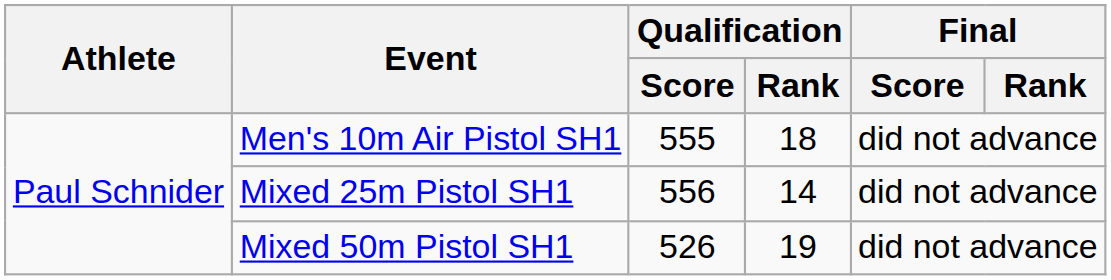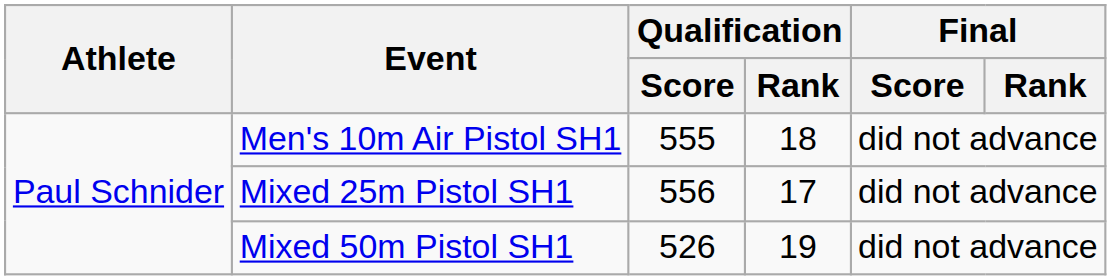 <table class=wikitable>
 <tr>
 <th rowspan="2">Athlete</th>
 <th rowspan="2">Event</th>
 <th colspan="2">Qualification</th>
 <th colspan="2">Final</th>
 </tr>
 <tr>
 <th>Score</th>
 <th>Rank</th>
 <th>Score</th>
 <th>Rank</th>
 </tr>
 <tr align=center>
 <td align=left rowspan=3><a href='#'>Paul Schnider</a></td>
 <td align=left><a href='#'>Men's 10m Air Pistol SH1</a></td>
 <td>555</td>
 <td>18</td>
 <td colspan=2>did not advance</td>
 </tr>
 <tr align=center>
 <td align=left><a href='#'>Mixed 25m Pistol SH1</a></td>
 <td>556</td>
-<td>14</td>
+<td>17</td>
 <td colspan=2>did not advance</td>
 </tr>
 <tr align=center>
 <td align=left><a href='#'>Mixed 50m Pistol SH1</a></td>
 <td>526</td>
 <td>19</td>
 <td colspan=2>did not advance</td>
 </tr>
 </table>
